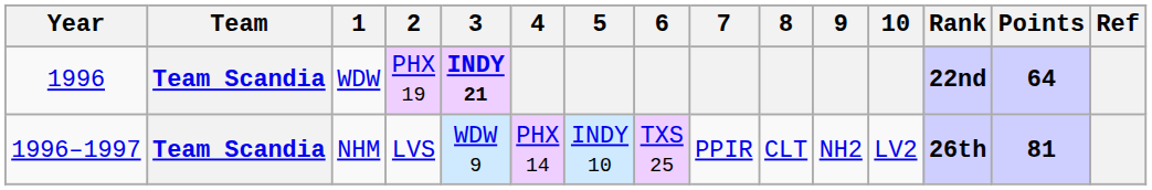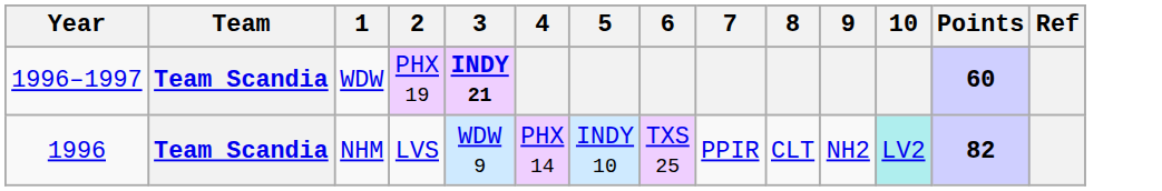 <table class="wikitable" style="text-align:center; font-size:90%">
 <tr>
 <th>Year</th>
 <th>Team</th>
 <th>1</th>
 <th>2</th>
 <th>3</th>
 <th>4</th>
 <th>5</th>
 <th>6</th>
 <th>7</th>
 <th>8</th>
 <th>9</th>
 <th>10</th>
-<th>Rank</th>
 <th>Points</th>
 <th>Ref</th>
 </tr>
 <tr>
-<td><a href='#'>1996</a></td>
+<td><a href='#'>1996–1997</a></td>
 <th><a href='#'>Team Scandia</a></th>
 <td><a href='#'>WDW</a></td>
 <td style="background:#EFCFFF;"><a href='#'>PHX</a><br><small>19</small></td>
 <td style="background:#EFCFFF;"><strong><a href='#'>INDY</a><br><small>21</small></strong></td>
 <th></th>
 <th></th>
 <th></th>
 <th></th>
 <th></th>
 <th></th>
 <th></th>
-<td style="background:#CFCFFF;"><strong>22nd</strong></td>
-<td style="background:#CFCFFF;"><strong>64</strong></td>
+<td style="background:#CFCFFF;"><strong>60</strong></td>
 <th></th>
 </tr>
 <tr>
-<td><a href='#'>1996–1997</a></td>
+<td><a href='#'>1996</a></td>
 <th><a href='#'>Team Scandia</a></th>
 <td><a href='#'>NHM</a></td>
 <td><a href='#'>LVS</a></td>
 <td style="background:#CFEAFF;"><a href='#'>WDW</a><br><small>9</small></td>
 <td style="background:#EFCFFF;"><a href='#'>PHX</a><br><small>14</small></td>
 <td style="background:#CFEAFF;"><a href='#'>INDY</a><br><small>10</small></td>
 <td style="background:#EFCFFF;"><a href='#'>TXS</a><br><small>25</small></td>
 <td><a href='#'>PPIR</a></td>
 <td><a href='#'>CLT</a></td>
 <td><a href='#'>NH2</a></td>
-<td><a href='#'>LV2</a></td>
-<td style="background:#CFCFFF;"><strong>26th</strong></td>
-<td style="background:#CFCFFF;"><strong>81</strong></td>
+<td style="background: paleturquoise;"><a href='#'>LV2</a></td>
+<td style="background:#CFCFFF;"><strong>82</strong></td>
 <th></th>
 </tr>
 </table>
